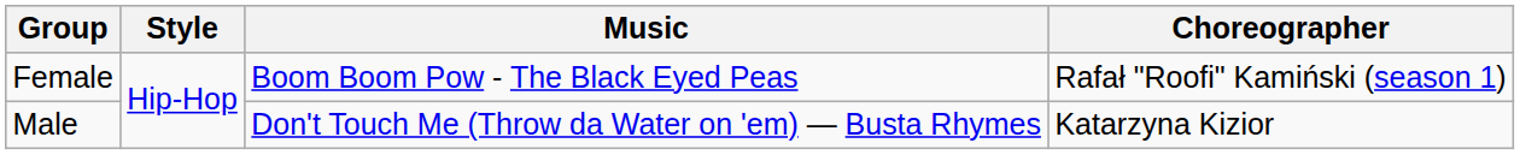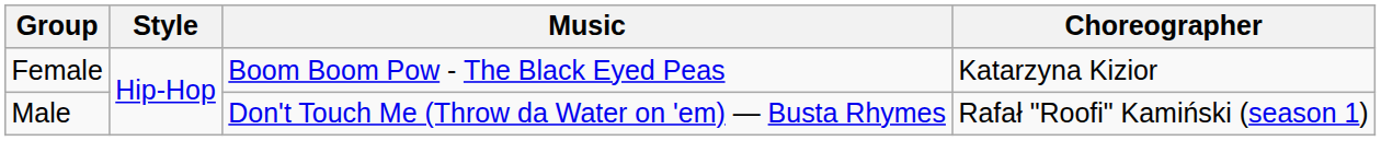 <table class="wikitable">
 <tr>
 <th>Group</th>
 <th>Style</th>
 <th>Music</th>
 <th>Choreographer</th>
 </tr>
 <tr>
 <td>Female</td>
 <td rowspan="2"><a href='#'>Hip-Hop</a></td>
 <td><a href='#'>Boom Boom Pow</a> - <a href='#'>The Black Eyed Peas</a></td>
-<td>Rafał "Roofi" Kamiński (<a href='#'>season 1</a>)</td>
+<td>Katarzyna Kizior</td>
 </tr>
 <tr>
 <td>Male</td>
 <td><a href='#'>Don't Touch Me (Throw da Water on 'em)</a> — <a href='#'>Busta Rhymes</a></td>
-<td>Katarzyna Kizior</td>
+<td>Rafał "Roofi" Kamiński (<a href='#'>season 1</a>)</td>
 </tr>
 </table>
